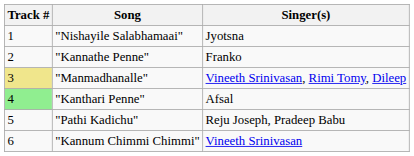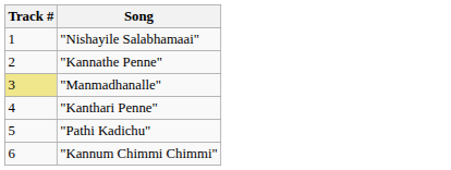 <table class="wikitable tracklist" style="font-size:95%;">
 <tr>
 <th>Track #</th>
 <th>Song</th>
-<th>Singer(s)</th>
 </tr>
 <tr>
 <td>1</td>
 <td>"Nishayile Salabhamaai"</td>
-<td>Jyotsna</td>
 </tr>
 <tr>
 <td>2</td>
 <td>"Kannathe Penne"</td>
-<td>Franko</td>
 </tr>
 <tr>
 <td style="background: khaki;">3</td>
 <td>"Manmadhanalle"</td>
-<td><a href='#'>Vineeth Srinivasan</a>, <a href='#'>Rimi Tomy</a>, <a href='#'>Dileep</a></td>
 </tr>
 <tr>
-<td style="background: lightgreen;">4</td>
+<td>4</td>
 <td>"Kanthari Penne"</td>
-<td>Afsal</td>
 </tr>
 <tr>
 <td>5</td>
 <td>"Pathi Kadichu"</td>
-<td>Reju Joseph, Pradeep Babu</td>
 </tr>
 <tr>
 <td>6</td>
 <td>"Kannum Chimmi Chimmi"</td>
-<td><a href='#'>Vineeth Srinivasan</a></td>
 </tr>
 </table>
